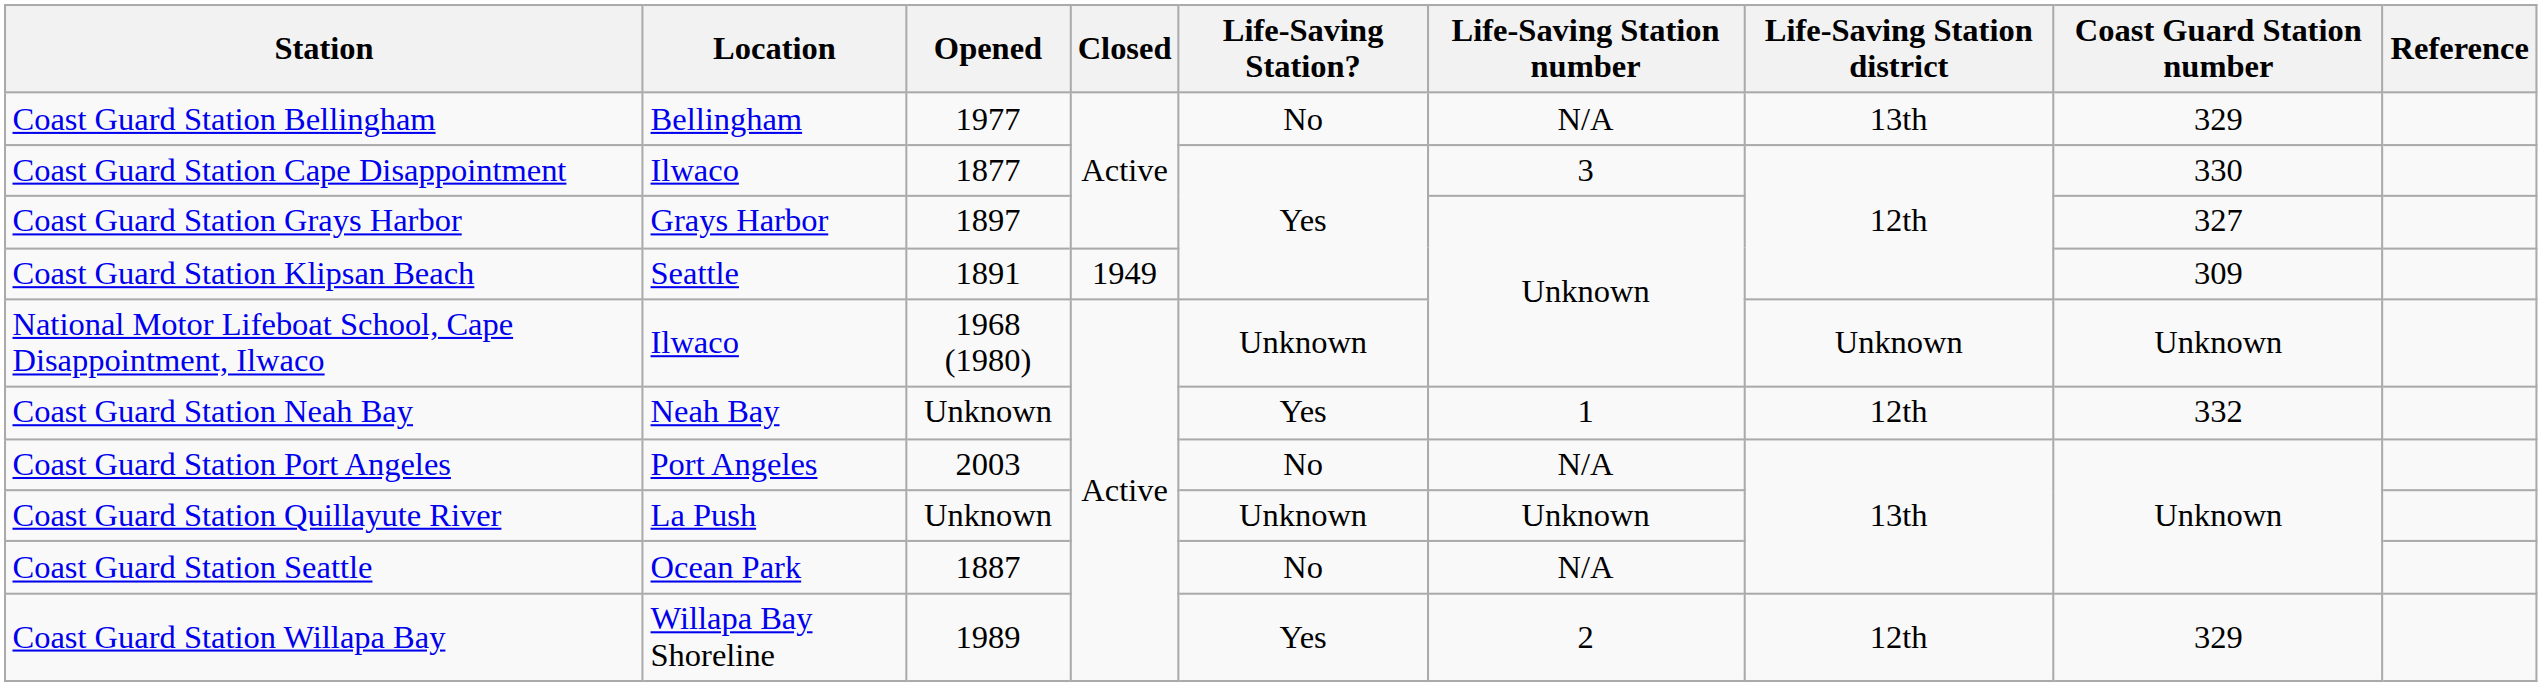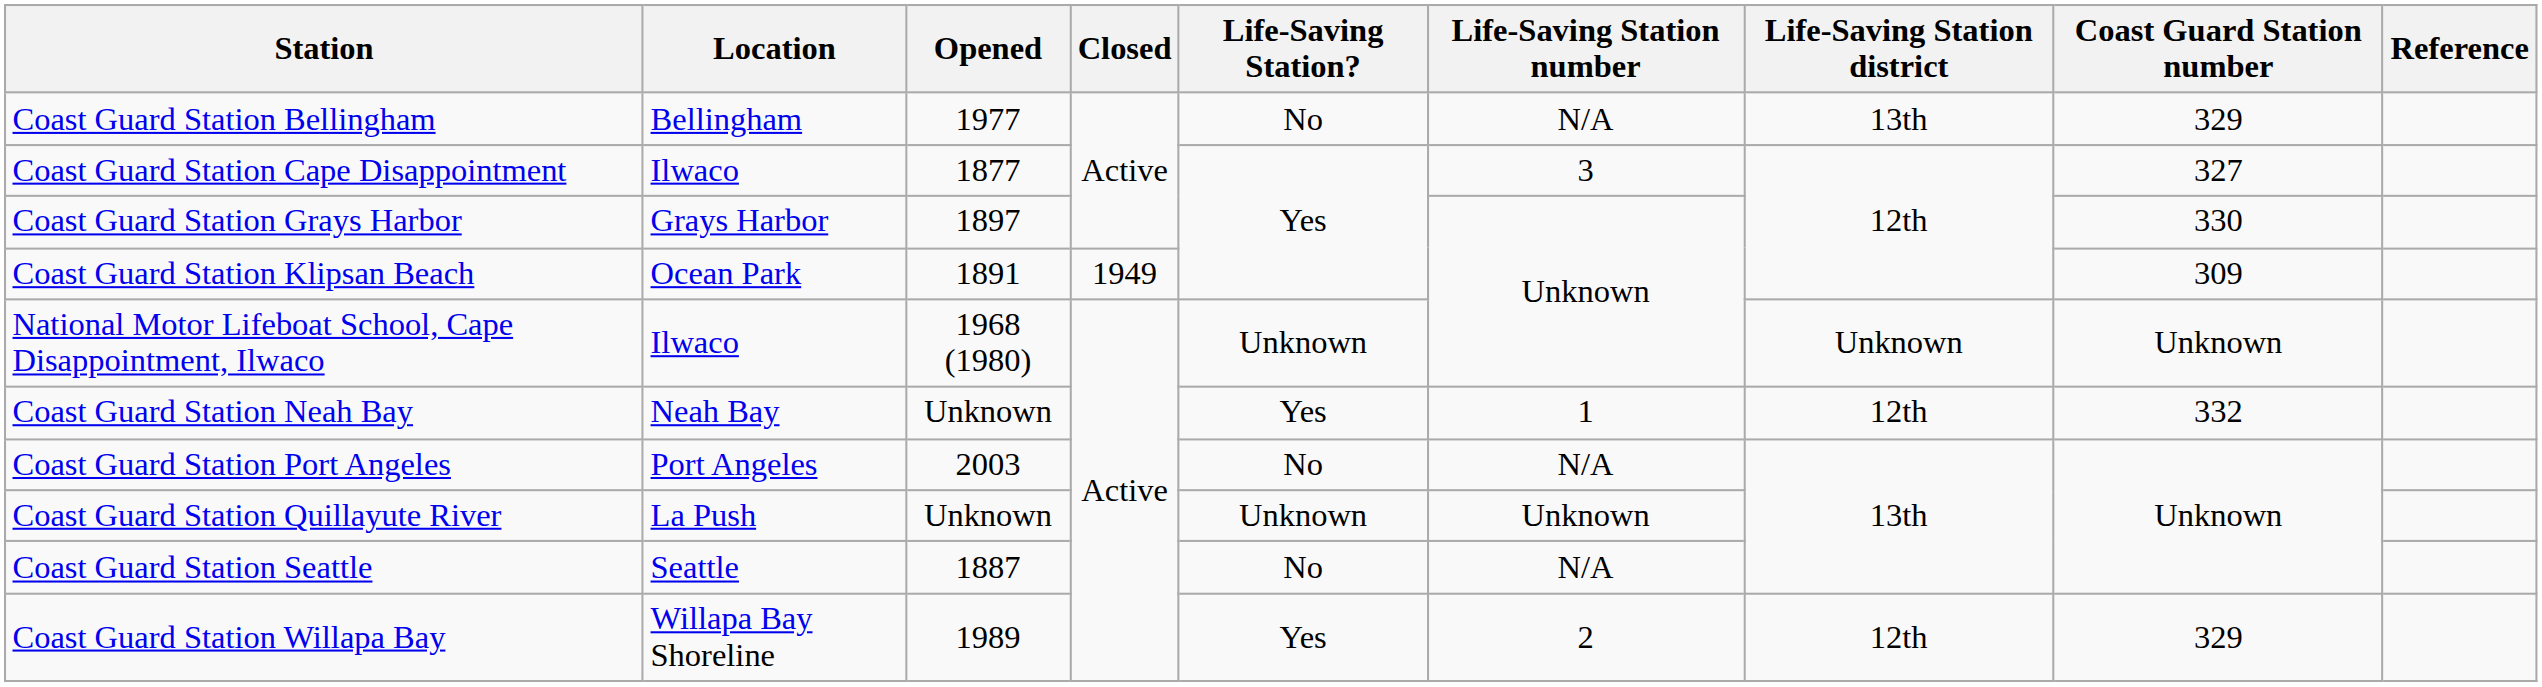 <table class="wikitable sortable" style="text-align:left;">
 <tr>
 <th>Station</th>
 <th>Location</th>
 <th>Opened</th>
 <th>Closed</th>
 <th>Life-Saving Station?</th>
 <th>Life-Saving Station number</th>
 <th>Life-Saving Station district</th>
 <th>Coast Guard Station number</th>
 <th>Reference</th>
 </tr>
 <tr>
 <td><a href='#'>Coast Guard Station Bellingham</a></td>
 <td><a href='#'>Bellingham</a></td>
 <td align="center">1977</td>
 <td rowspan="3" align="center">Active</td>
 <td align="center">No</td>
 <td align="center">N/A</td>
 <td align="center">13th</td>
 <td align="center">329</td>
 <td align="center"></td>
 </tr>
 <tr>
 <td><a href='#'>Coast Guard Station Cape Disappointment</a></td>
 <td><a href='#'>Ilwaco</a></td>
 <td align="center">1877</td>
 <td rowspan="3" align="center">Yes</td>
 <td align="center">3</td>
 <td rowspan="3" align="center">12th</td>
-<td align="center">330</td>
+<td align="center">327</td>
 <td align="center"></td>
 </tr>
 <tr>
 <td><a href='#'>Coast Guard Station Grays Harbor</a></td>
 <td><a href='#'>Grays Harbor</a></td>
 <td align="center">1897</td>
 <td rowspan="3" align="center">Unknown</td>
-<td align="center">327</td>
+<td align="center">330</td>
 <td align="center"></td>
 </tr>
 <tr>
 <td><a href='#'>Coast Guard Station Klipsan Beach</a></td>
-<td><a href='#'>Seattle</a></td>
+<td><a href='#'>Ocean Park</a></td>
 <td align="center">1891</td>
 <td align="center">1949</td>
 <td align="center">309</td>
 <td align="center"></td>
 </tr>
 <tr>
 <td><a href='#'>National Motor Lifeboat School, Cape Disappointment, Ilwaco</a></td>
 <td><a href='#'>Ilwaco</a></td>
 <td align="center">1968 (1980)</td>
 <td rowspan="6" align="center">Active</td>
 <td align="center">Unknown</td>
 <td align="center">Unknown</td>
 <td align="center">Unknown</td>
 <td align="center"></td>
 </tr>
 <tr>
 <td><a href='#'>Coast Guard Station Neah Bay</a></td>
 <td><a href='#'>Neah Bay</a></td>
 <td align="center">Unknown</td>
 <td align="center">Yes</td>
 <td align="center">1</td>
 <td align="center">12th</td>
 <td align="center">332</td>
 <td align="center"></td>
 </tr>
 <tr>
 <td><a href='#'>Coast Guard Station Port Angeles</a></td>
 <td><a href='#'>Port Angeles</a></td>
 <td align="center">2003</td>
 <td align="center">No</td>
 <td align="center">N/A</td>
 <td rowspan="3" align="center">13th</td>
 <td rowspan="3" align="center">Unknown</td>
 <td align="center"></td>
 </tr>
 <tr>
 <td><a href='#'>Coast Guard Station Quillayute River</a></td>
 <td><a href='#'>La Push</a></td>
 <td align="center">Unknown</td>
 <td align="center">Unknown</td>
 <td align="center">Unknown</td>
 <td align="center"></td>
 </tr>
 <tr>
 <td><a href='#'>Coast Guard Station Seattle</a></td>
-<td><a href='#'>Ocean Park</a></td>
+<td><a href='#'>Seattle</a></td>
 <td align="center">1887</td>
 <td align="center">No</td>
 <td align="center">N/A</td>
 <td align="center"></td>
 </tr>
 <tr>
 <td><a href='#'>Coast Guard Station Willapa Bay</a></td>
 <td><a href='#'>Willapa Bay</a> Shoreline</td>
 <td align="center">1989</td>
 <td align="center">Yes</td>
 <td align="center">2</td>
 <td align="center">12th</td>
 <td align="center">329</td>
 <td align="center"></td>
 </tr>
 </table>
